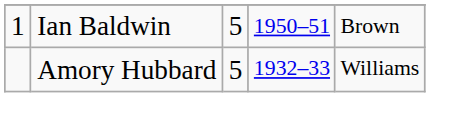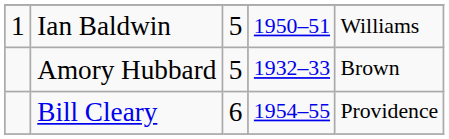 <table class="wikitable">
 <tr>
 </tr>
 <tr>
 <td>1</td>
 <td>Ian Baldwin</td>
 <td>5</td>
 <td style="font-size:80%;"><a href='#'>1950–51</a></td>
-<td style="font-size:80%;">Brown</td>
+<td style="font-size:80%;">Williams</td>
 </tr>
 <tr>
 <td></td>
 <td>Amory Hubbard</td>
 <td>5</td>
 <td style="font-size:80%;"><a href='#'>1932–33</a></td>
-<td style="font-size:80%;">Williams</td>
+<td style="font-size:80%;">Brown</td>
+</tr>
+<tr>
+<td></td>
+<td><a href='#'>Bill Cleary</a></td>
+<td>6</td>
+<td style="font-size:80%;"><a href='#'>1954–55</a></td>
+<td style="font-size:80%;">Providence</td>
 </tr>
 </table>
